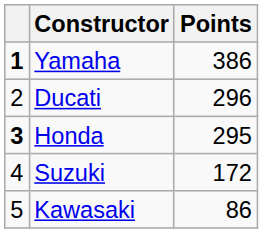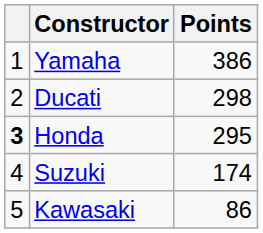 <table class="wikitable" style="font-size: 95%;">
 <tr>
 <th></th>
 <th>Constructor</th>
 <th>Points</th>
 </tr>
 <tr>
-<td align=center><strong>1</strong></td>
+<td align=center>1</td>
 <td> <a href='#'>Yamaha</a></td>
 <td align=right>386</td>
 </tr>
 <tr>
 <td align=center>2</td>
 <td> <a href='#'>Ducati</a></td>
-<td align=right>296</td>
+<td align=right>298</td>
 </tr>
 <tr>
 <td align=center><strong>3</strong></td>
 <td> <a href='#'>Honda</a></td>
 <td align=right>295</td>
 </tr>
 <tr>
 <td align=center>4</td>
 <td> <a href='#'>Suzuki</a></td>
-<td align=right>172</td>
+<td align=right>174</td>
 </tr>
 <tr>
 <td align=center>5</td>
 <td> <a href='#'>Kawasaki</a></td>
 <td align=right>86</td>
 </tr>
 </table>
